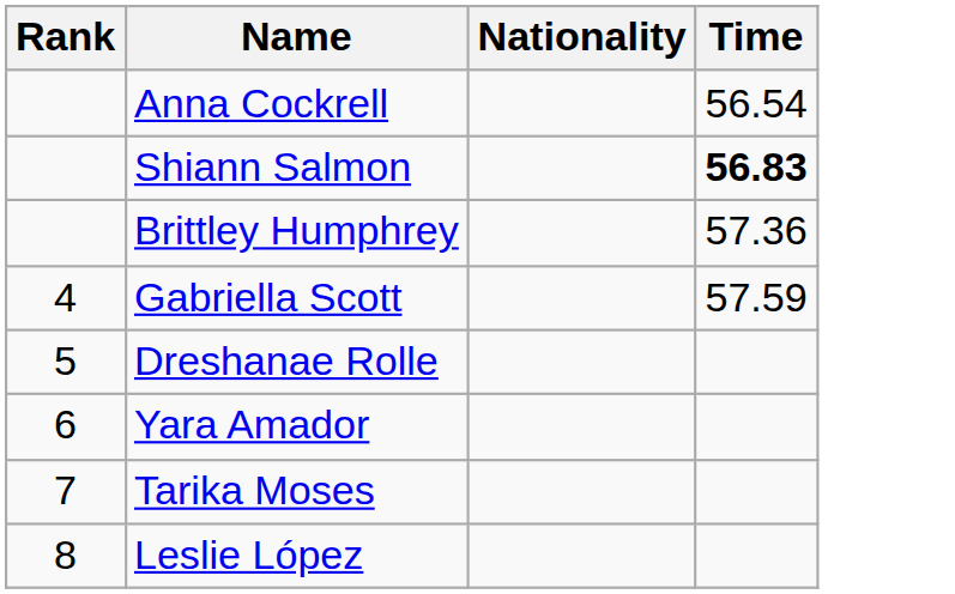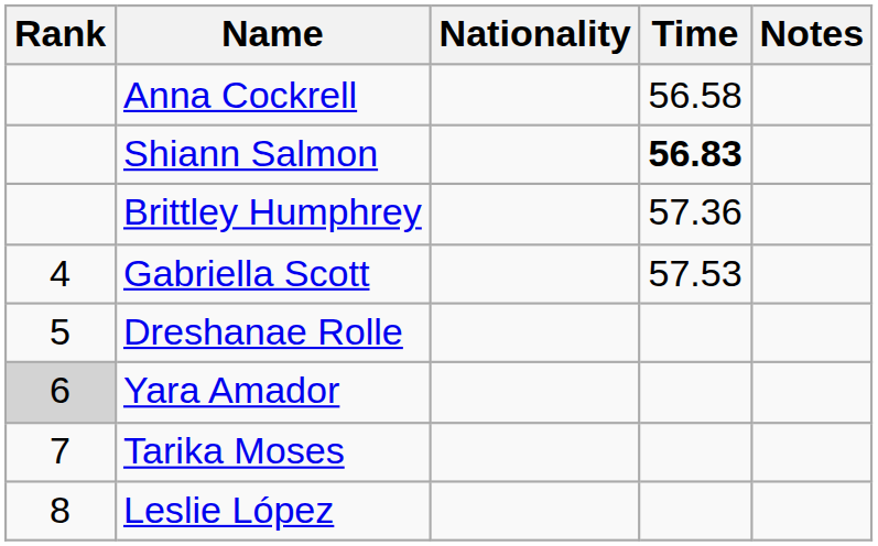 <table class="wikitable sortable" style="text-align:center">
 <tr>
 <th>Rank</th>
 <th>Name</th>
 <th>Nationality</th>
 <th>Time</th>
+<th>Notes</th>
 </tr>
 <tr>
 <td></td>
 <td align=left><a href='#'>Anna Cockrell</a></td>
 <td align=left></td>
-<td>56.54</td>
+<td>56.58</td>
+<td></td>
 </tr>
 <tr>
 <td></td>
 <td align=left><a href='#'>Shiann Salmon</a></td>
 <td align=left></td>
 <td><strong>56.83</strong></td>
+<td></td>
 </tr>
 <tr>
 <td></td>
 <td align=left><a href='#'>Brittley Humphrey</a></td>
 <td align=left></td>
 <td>57.36</td>
+<td></td>
 </tr>
 <tr>
 <td>4</td>
 <td align=left><a href='#'>Gabriella Scott</a></td>
 <td align=left></td>
-<td>57.59</td>
+<td>57.53</td>
+<td></td>
 </tr>
 <tr>
 <td>5</td>
 <td align=left><a href='#'>Dreshanae Rolle</a></td>
 <td align=left></td>
 <td></td>
+<td></td>
 </tr>
 <tr>
-<td>6</td>
+<td style="background: lightgrey;">6</td>
 <td align=left><a href='#'>Yara Amador</a></td>
 <td align=left></td>
+<td></td>
 <td></td>
 </tr>
 <tr>
 <td>7</td>
 <td align=left><a href='#'>Tarika Moses</a></td>
 <td align=left></td>
 <td></td>
+<td></td>
 </tr>
 <tr>
 <td>8</td>
 <td align=left><a href='#'>Leslie López</a></td>
 <td align=left></td>
 <td></td>
+<td></td>
 </tr>
 </table>
